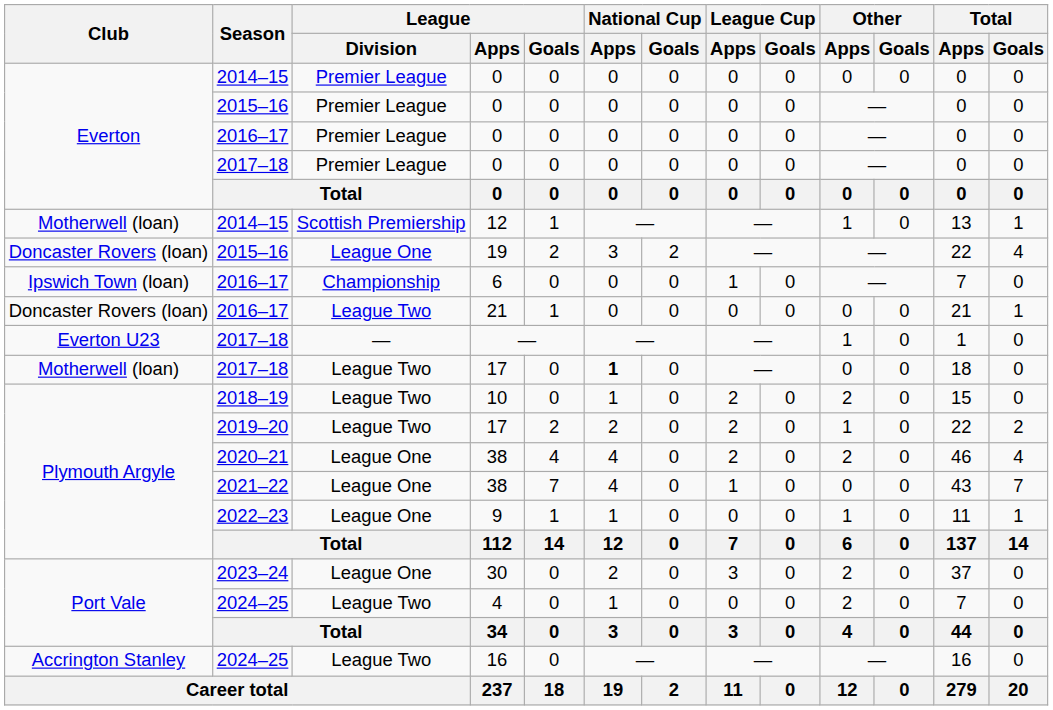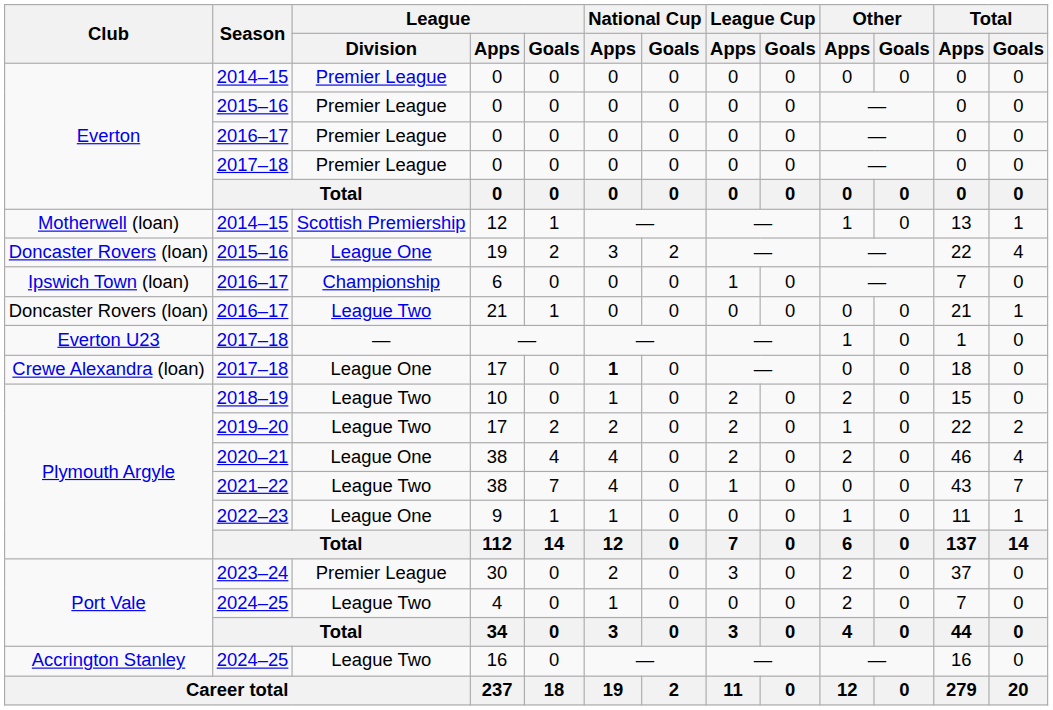 <table class="wikitable" style="text-align: center">
 <tr>
 <th rowspan="2">Club</th>
 <th rowspan="2">Season</th>
 <th colspan="3">League</th>
 <th colspan="2">National Cup</th>
 <th colspan="2">League Cup</th>
 <th colspan="2">Other</th>
 <th colspan="2">Total</th>
 </tr>
 <tr>
 <th>Division</th>
 <th>Apps</th>
 <th>Goals</th>
 <th>Apps</th>
 <th>Goals</th>
 <th>Apps</th>
 <th>Goals</th>
 <th>Apps</th>
 <th>Goals</th>
 <th>Apps</th>
 <th>Goals</th>
 </tr>
 <tr>
 <td rowspan=5><a href='#'>Everton</a></td>
 <td><a href='#'>2014–15</a></td>
 <td><a href='#'>Premier League</a></td>
 <td>0</td>
 <td>0</td>
 <td>0</td>
 <td>0</td>
 <td>0</td>
 <td>0</td>
 <td>0</td>
 <td>0</td>
 <td>0</td>
 <td>0</td>
 </tr>
 <tr>
 <td><a href='#'>2015–16</a></td>
 <td>Premier League</td>
 <td>0</td>
 <td>0</td>
 <td>0</td>
 <td>0</td>
 <td>0</td>
 <td>0</td>
 <td colspan="2">—</td>
 <td>0</td>
 <td>0</td>
 </tr>
 <tr>
 <td><a href='#'>2016–17</a></td>
 <td>Premier League</td>
 <td>0</td>
 <td>0</td>
 <td>0</td>
 <td>0</td>
 <td>0</td>
 <td>0</td>
 <td colspan="2">—</td>
 <td>0</td>
 <td>0</td>
 </tr>
 <tr>
 <td><a href='#'>2017–18</a></td>
 <td>Premier League</td>
 <td>0</td>
 <td>0</td>
 <td>0</td>
 <td>0</td>
 <td>0</td>
 <td>0</td>
 <td colspan="2">—</td>
 <td>0</td>
 <td>0</td>
 </tr>
 <tr>
 <th colspan=2>Total</th>
 <th>0</th>
 <th>0</th>
 <th>0</th>
 <th>0</th>
 <th>0</th>
 <th>0</th>
 <th>0</th>
 <th>0</th>
 <th>0</th>
 <th>0</th>
 </tr>
 <tr>
 <td><a href='#'>Motherwell</a> (loan)</td>
 <td><a href='#'>2014–15</a></td>
 <td><a href='#'>Scottish Premiership</a></td>
 <td>12</td>
 <td>1</td>
 <td colspan="2">—</td>
 <td colspan="2">—</td>
 <td>1</td>
 <td>0</td>
 <td>13</td>
 <td>1</td>
 </tr>
 <tr>
 <td><a href='#'>Doncaster Rovers</a> (loan)</td>
 <td><a href='#'>2015–16</a></td>
 <td><a href='#'>League One</a></td>
 <td>19</td>
 <td>2</td>
 <td>3</td>
 <td>2</td>
 <td colspan="2">—</td>
 <td colspan="2">—</td>
 <td>22</td>
 <td>4</td>
 </tr>
 <tr>
 <td><a href='#'>Ipswich Town</a> (loan)</td>
 <td><a href='#'>2016–17</a></td>
 <td><a href='#'>Championship</a></td>
 <td>6</td>
 <td>0</td>
 <td>0</td>
 <td>0</td>
 <td>1</td>
 <td>0</td>
 <td colspan="2">—</td>
 <td>7</td>
 <td>0</td>
 </tr>
 <tr>
 <td>Doncaster Rovers (loan)</td>
 <td><a href='#'>2016–17</a></td>
 <td><a href='#'>League Two</a></td>
 <td>21</td>
 <td>1</td>
 <td>0</td>
 <td>0</td>
 <td>0</td>
 <td>0</td>
 <td>0</td>
 <td>0</td>
 <td>21</td>
 <td>1</td>
 </tr>
 <tr>
 <td><a href='#'>Everton U23</a></td>
 <td><a href='#'>2017–18</a></td>
 <td>—</td>
 <td colspan="2">—</td>
 <td colspan="2">—</td>
 <td colspan="2">—</td>
 <td>1</td>
 <td>0</td>
 <td>1</td>
 <td>0</td>
 </tr>
 <tr>
-<td><a href='#'>Motherwell</a> (loan)</td>
+<td><a href='#'>Crewe Alexandra</a> (loan)</td>
 <td><a href='#'>2017–18</a></td>
-<td>League Two</td>
+<td>League One</td>
 <td>17</td>
 <td>0</td>
 <td><strong>1</strong></td>
 <td>0</td>
 <td colspan="2">—</td>
 <td>0</td>
 <td>0</td>
 <td>18</td>
 <td>0</td>
 </tr>
 <tr>
 <td rowspan=6><a href='#'>Plymouth Argyle</a></td>
 <td><a href='#'>2018–19</a></td>
 <td>League Two</td>
 <td>10</td>
 <td>0</td>
 <td>1</td>
 <td>0</td>
 <td>2</td>
 <td>0</td>
 <td>2</td>
 <td>0</td>
 <td>15</td>
 <td>0</td>
 </tr>
 <tr>
 <td><a href='#'>2019–20</a></td>
 <td>League Two</td>
 <td>17</td>
 <td>2</td>
 <td>2</td>
 <td>0</td>
 <td>2</td>
 <td>0</td>
 <td>1</td>
 <td>0</td>
 <td>22</td>
 <td>2</td>
 </tr>
 <tr>
 <td><a href='#'>2020–21</a></td>
 <td>League One</td>
 <td>38</td>
 <td>4</td>
 <td>4</td>
 <td>0</td>
 <td>2</td>
 <td>0</td>
 <td>2</td>
 <td>0</td>
 <td>46</td>
 <td>4</td>
 </tr>
 <tr>
 <td><a href='#'>2021–22</a></td>
-<td>League One</td>
+<td>League Two</td>
 <td>38</td>
 <td>7</td>
 <td>4</td>
 <td>0</td>
 <td>1</td>
 <td>0</td>
 <td>0</td>
 <td>0</td>
 <td>43</td>
 <td>7</td>
 </tr>
 <tr>
 <td><a href='#'>2022–23</a></td>
 <td>League One</td>
 <td>9</td>
 <td>1</td>
 <td>1</td>
 <td>0</td>
 <td>0</td>
 <td>0</td>
 <td>1</td>
 <td>0</td>
 <td>11</td>
 <td>1</td>
 </tr>
 <tr>
 <th colspan=2>Total</th>
 <th>112</th>
 <th>14</th>
 <th>12</th>
 <th>0</th>
 <th>7</th>
 <th>0</th>
 <th>6</th>
 <th>0</th>
 <th>137</th>
 <th>14</th>
 </tr>
 <tr>
 <td rowspan=3><a href='#'>Port Vale</a></td>
 <td><a href='#'>2023–24</a></td>
-<td>League One</td>
+<td>Premier League</td>
 <td>30</td>
 <td>0</td>
 <td>2</td>
 <td>0</td>
 <td>3</td>
 <td>0</td>
 <td>2</td>
 <td>0</td>
 <td>37</td>
 <td>0</td>
 </tr>
 <tr>
 <td><a href='#'>2024–25</a></td>
 <td>League Two</td>
 <td>4</td>
 <td>0</td>
 <td>1</td>
 <td>0</td>
 <td>0</td>
 <td>0</td>
 <td>2</td>
 <td>0</td>
 <td>7</td>
 <td>0</td>
 </tr>
 <tr>
 <th colspan=2>Total</th>
 <th>34</th>
 <th>0</th>
 <th>3</th>
 <th>0</th>
 <th>3</th>
 <th>0</th>
 <th>4</th>
 <th>0</th>
 <th>44</th>
 <th>0</th>
 </tr>
 <tr>
 <td><a href='#'>Accrington Stanley</a></td>
 <td><a href='#'>2024–25</a></td>
 <td>League Two</td>
 <td>16</td>
 <td>0</td>
 <td colspan="2">—</td>
 <td colspan="2">—</td>
 <td colspan="2">—</td>
 <td>16</td>
 <td>0</td>
 </tr>
 <tr>
 <th colspan="3">Career total</th>
 <th>237</th>
 <th>18</th>
 <th>19</th>
 <th>2</th>
 <th>11</th>
 <th>0</th>
 <th>12</th>
 <th>0</th>
 <th>279</th>
 <th>20</th>
 </tr>
 </table>
